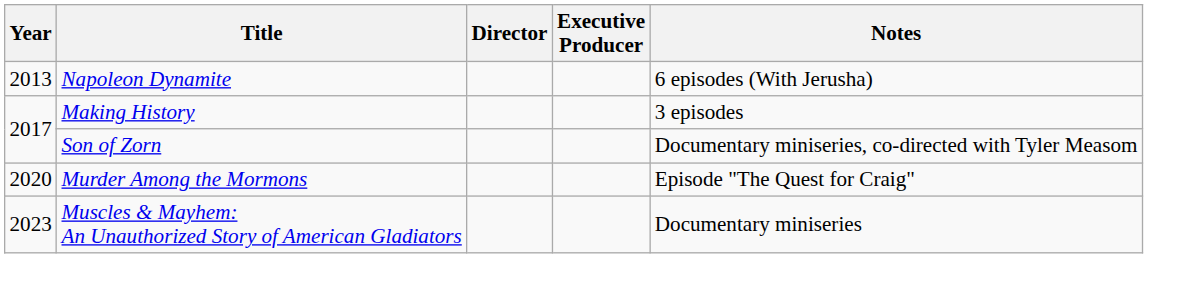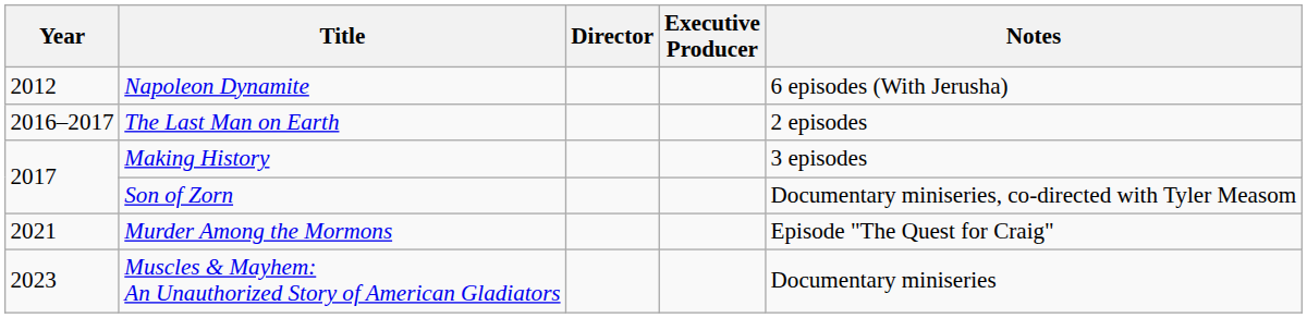 <table class="wikitable">
 <tr>
 <th>Year</th>
 <th>Title</th>
 <th>Director</th>
 <th>Executive<br>Producer</th>
 <th>Notes</th>
 </tr>
 <tr>
-<td>2013</td>
+<td>2012</td>
 <td><em><a href='#'>Napoleon Dynamite</a></em></td>
 <td></td>
 <td></td>
 <td>6 episodes (With Jerusha)</td>
+</tr>
+<tr>
+<td>2016–2017</td>
+<td><em><a href='#'>The Last Man on Earth</a></em></td>
+<td></td>
+<td></td>
+<td>2 episodes</td>
 </tr>
 <tr>
 <td rowspan=2>2017</td>
 <td><em><a href='#'>Making History</a></em></td>
 <td></td>
 <td></td>
 <td>3 episodes</td>
 </tr>
 <tr>
 <td><em><a href='#'>Son of Zorn</a></em></td>
 <td></td>
 <td></td>
 <td>Documentary miniseries, co-directed with Tyler Measom</td>
 </tr>
 <tr>
-<td>2020</td>
+<td>2021</td>
 <td><em><a href='#'>Murder Among the Mormons</a></em></td>
 <td></td>
 <td></td>
 <td>Episode "The Quest for Craig"</td>
 </tr>
 <tr>
 <td>2023</td>
 <td><em><a href='#'>Muscles & Mayhem:<br>An Unauthorized Story of American Gladiators</a></em></td>
 <td></td>
 <td></td>
 <td>Documentary miniseries</td>
 </tr>
 </table>
